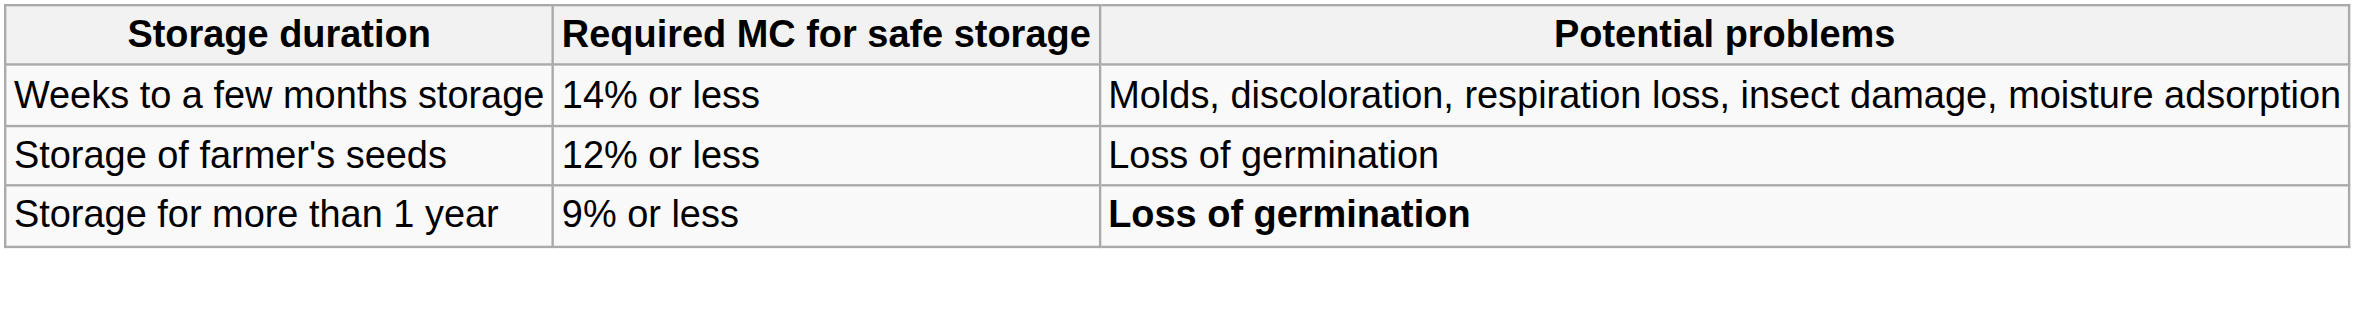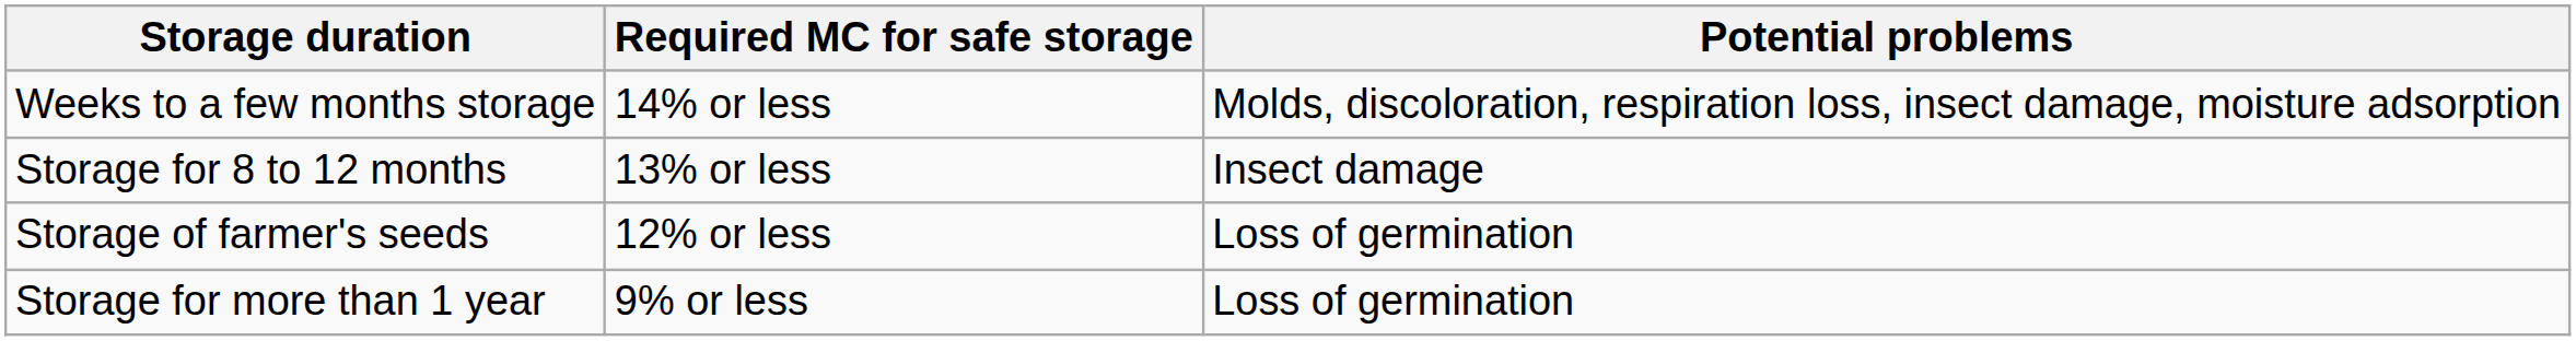 <table class="wikitable">
 <tr>
 <th>Storage duration</th>
 <th>Required MC for safe storage</th>
 <th>Potential problems</th>
 </tr>
 <tr>
 <td>Weeks to a few months storage</td>
 <td>14% or less</td>
 <td>Molds, discoloration, respiration loss, insect damage, moisture adsorption</td>
 </tr>
 <tr>
+<td>Storage for 8 to 12 months</td>
+<td>13% or less</td>
+<td>Insect damage</td>
+</tr>
+<tr>
 <td>Storage of farmer's seeds</td>
 <td>12% or less</td>
 <td>Loss of germination</td>
 </tr>
 <tr>
 <td>Storage for more than 1 year</td>
 <td>9% or less</td>
-<td><strong>Loss of germination</strong></td>
+<td>Loss of germination</td>
 </tr>
 </table>
